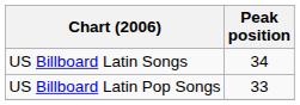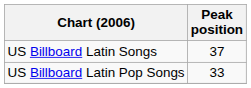 <table class="wikitable sortable">
 <tr>
 <th>Chart (2006)</th>
 <th>Peak<br>position</th>
 </tr>
 <tr>
 <td>US <a href='#'>Billboard</a> Latin Songs</td>
-<td align="center">34</td>
+<td align="center">37</td>
 </tr>
 <tr>
 <td>US <a href='#'>Billboard</a> Latin Pop Songs</td>
 <td align="center">33</td>
 </tr>
 <tr>
 </tr>
 </table>
